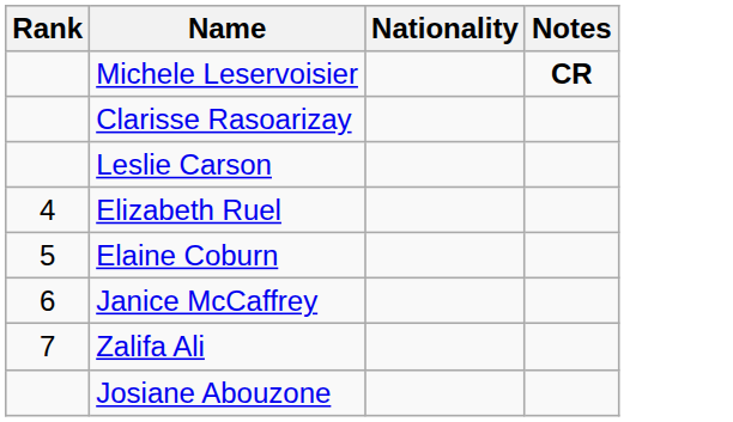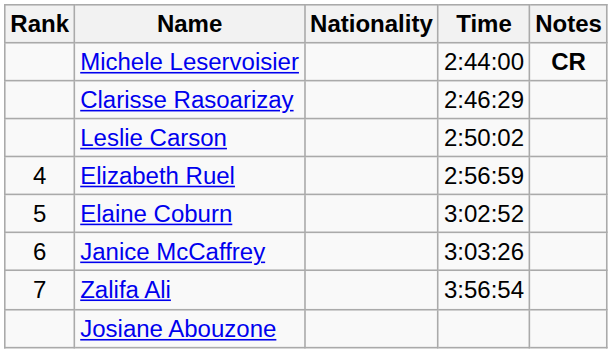 <table class="wikitable sortable" style="text-align:center;font-size:95%">
 <tr>
 <th>Rank</th>
 <th>Name</th>
 <th>Nationality</th>
+<th>Time</th>
 <th>Notes</th>
 </tr>
 <tr>
 <td></td>
 <td align=left><a href='#'>Michele Leservoisier</a></td>
 <td align=left></td>
+<td>2:44:00</td>
 <td><strong>CR</strong></td>
 </tr>
 <tr>
 <td></td>
 <td align=left><a href='#'>Clarisse Rasoarizay</a></td>
 <td align=left></td>
+<td>2:46:29</td>
 <td></td>
 </tr>
 <tr>
 <td></td>
 <td align=left><a href='#'>Leslie Carson</a></td>
 <td align=left></td>
+<td>2:50:02</td>
 <td></td>
 </tr>
 <tr>
 <td>4</td>
 <td align=left><a href='#'>Elizabeth Ruel</a></td>
 <td align=left></td>
+<td>2:56:59</td>
 <td></td>
 </tr>
 <tr>
 <td>5</td>
 <td align=left><a href='#'>Elaine Coburn</a></td>
 <td align=left></td>
+<td>3:02:52</td>
 <td></td>
 </tr>
 <tr>
 <td>6</td>
 <td align=left><a href='#'>Janice McCaffrey</a></td>
 <td align=left></td>
+<td>3:03:26</td>
 <td></td>
 </tr>
 <tr>
 <td>7</td>
 <td align=left><a href='#'>Zalifa Ali</a></td>
 <td align=left></td>
+<td>3:56:54</td>
 <td></td>
 </tr>
 <tr>
 <td></td>
 <td align=left><a href='#'>Josiane Abouzone</a></td>
 <td align=left></td>
 <td></td>
+<td></td>
 </tr>
 </table>
